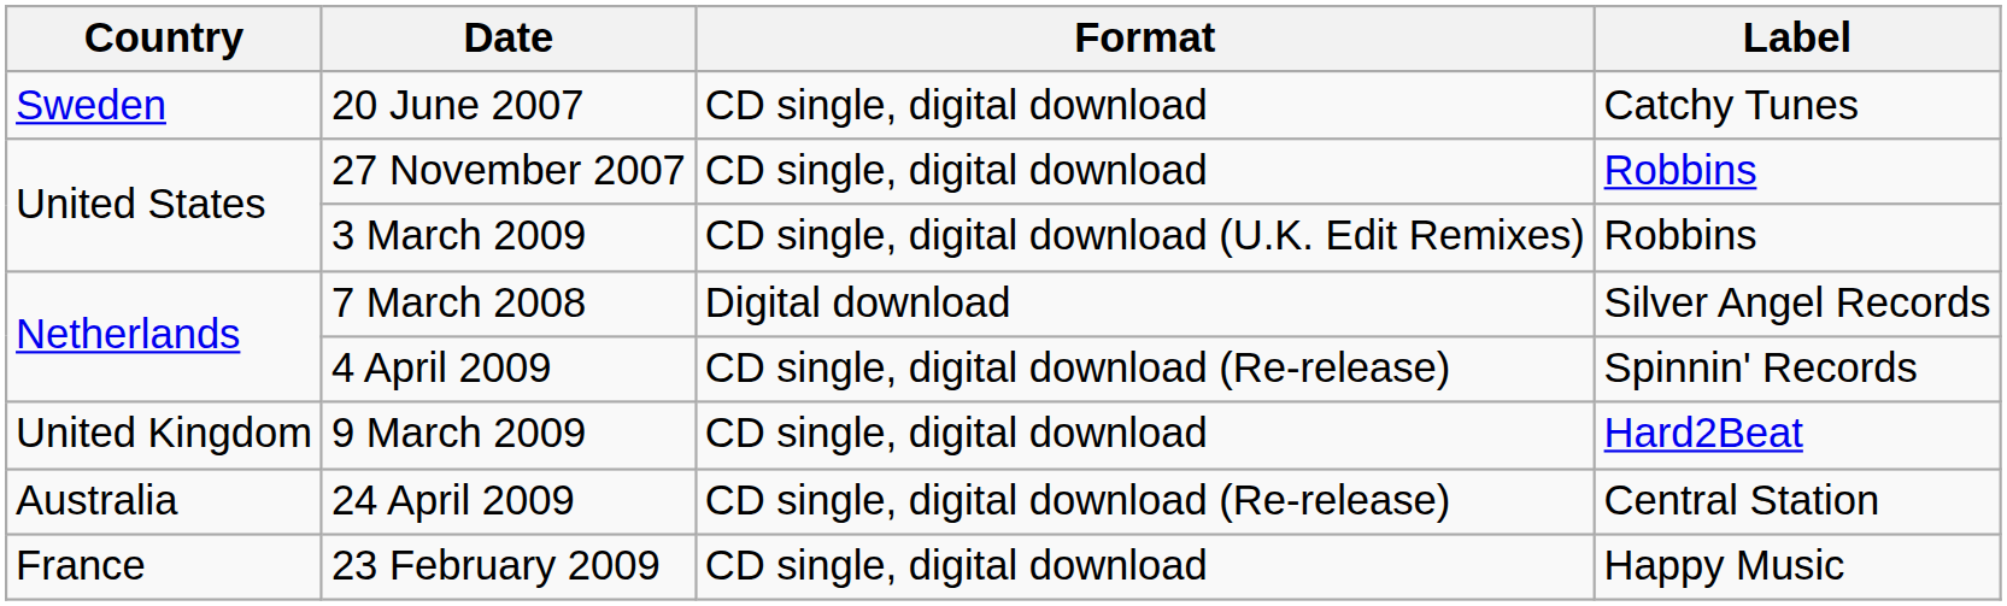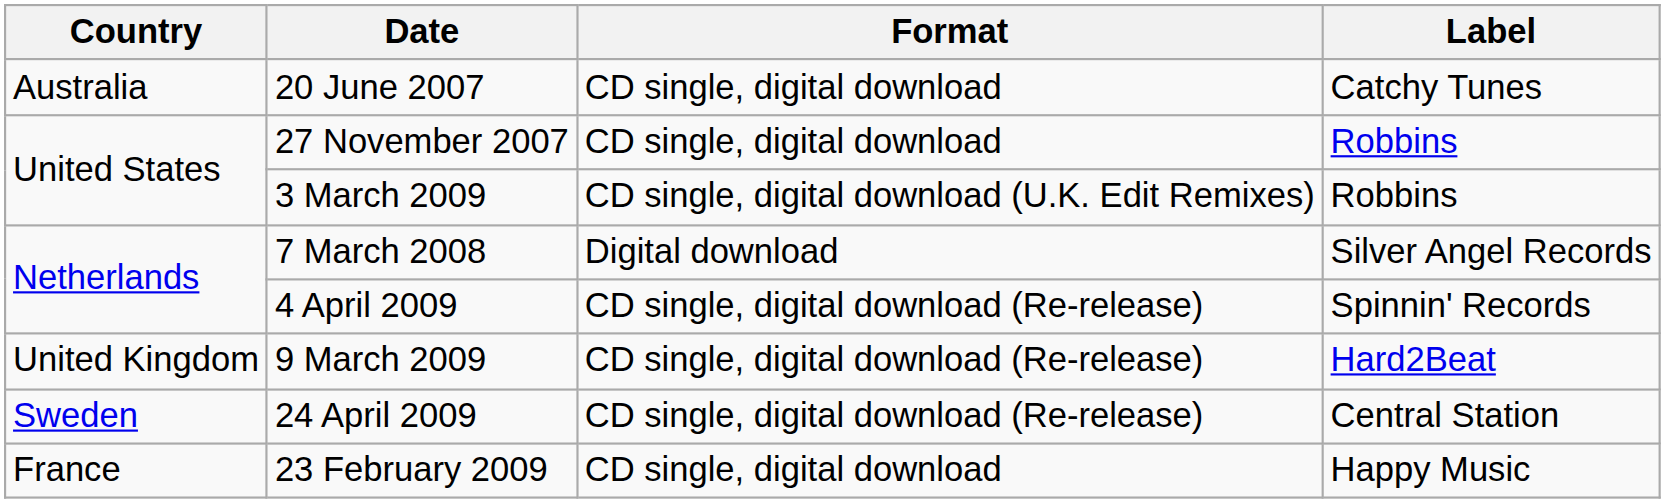 <table class="wikitable">
 <tr>
 <th align="center">Country</th>
 <th align="center">Date</th>
 <th align="center">Format</th>
 <th align="center">Label</th>
 </tr>
 <tr>
-<td><a href='#'>Sweden</a></td>
+<td>Australia</td>
 <td>20 June 2007</td>
 <td>CD single, digital download</td>
 <td>Catchy Tunes</td>
 </tr>
 <tr>
 <td rowspan="2">United States</td>
 <td>27 November 2007</td>
 <td>CD single, digital download</td>
 <td><a href='#'>Robbins</a></td>
 </tr>
 <tr>
 <td>3 March 2009</td>
 <td>CD single, digital download (U.K. Edit Remixes)</td>
 <td>Robbins</td>
 </tr>
 <tr>
 <td rowspan="2"><a href='#'>Netherlands</a></td>
 <td>7 March 2008</td>
 <td>Digital download</td>
 <td>Silver Angel Records</td>
 </tr>
 <tr>
 <td>4 April 2009</td>
 <td>CD single, digital download (Re-release)</td>
 <td>Spinnin' Records</td>
 </tr>
 <tr>
 <td>United Kingdom</td>
 <td>9 March 2009</td>
-<td>CD single, digital download</td>
+<td>CD single, digital download (Re-release)</td>
 <td><a href='#'>Hard2Beat</a></td>
 </tr>
 <tr>
-<td>Australia</td>
+<td><a href='#'>Sweden</a></td>
 <td>24 April 2009</td>
 <td>CD single, digital download (Re-release)</td>
 <td>Central Station</td>
 </tr>
 <tr>
 <td>France</td>
 <td>23 February 2009</td>
 <td>CD single, digital download</td>
 <td>Happy Music</td>
 </tr>
 </table>
